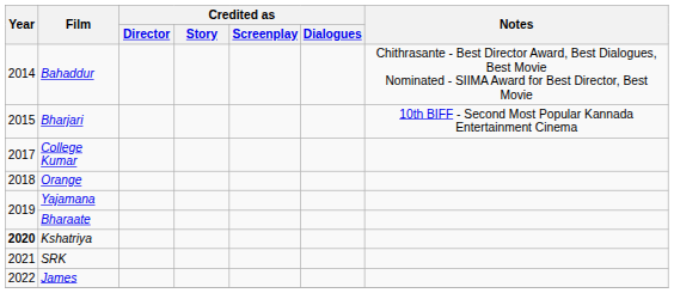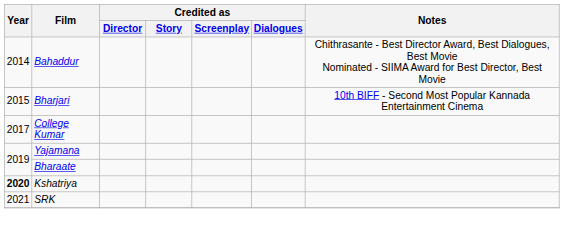 <table class="wikitable">
 <tr>
 <th rowspan="2">Year</th>
 <th rowspan="2">Film</th>
 <th colspan="4">Credited as</th>
 <th rowspan="2">Notes</th>
 </tr>
 <tr>
 <th width=65><a href='#'>Director</a></th>
 <th width=65><a href='#'>Story</a></th>
 <th width=65><a href='#'>Screenplay</a></th>
 <th width=65><a href='#'>Dialogues</a></th>
 </tr>
 <tr style="text-align:center;">
 <td>2014</td>
 <td style="text-align:left;"><em><a href='#'>Bahaddur</a></em></td>
 <td></td>
 <td></td>
 <td></td>
 <td></td>
 <td>Chithrasante - Best Director Award, Best Dialogues, Best Movie <br>Nominated - SIIMA Award for Best Director, Best Movie</td>
 </tr>
 <tr style="text-align:center;">
 <td>2015</td>
 <td style="text-align:left;"><em><a href='#'>Bharjari</a></em></td>
 <td></td>
 <td></td>
 <td></td>
 <td></td>
 <td><a href='#'>10th BIFF</a> - Second Most Popular Kannada Entertainment Cinema</td>
 </tr>
 <tr style="text-align:center;">
 <td>2017</td>
 <td style="text-align:left;"><em><a href='#'>College Kumar</a></em></td>
 <td></td>
 <td></td>
 <td></td>
 <td></td>
 <td></td>
 </tr>
 <tr style="text-align:center;">
-<td>2018</td>
-<td style="text-align:left;"><em><a href='#'>Orange</a></em></td>
-<td></td>
-<td></td>
-<td></td>
-<td></td>
-<td></td>
-</tr>
-<tr style="text-align:center;">
 <td rowspan="2">2019</td>
 <td style="text-align:left;"><em><a href='#'>Yajamana</a></em></td>
 <td></td>
 <td></td>
 <td></td>
 <td></td>
 <td></td>
 </tr>
 <tr style="text-align:center;">
 <td style="text-align:left;"><em><a href='#'>Bharaate</a></em></td>
 <td></td>
 <td></td>
 <td></td>
 <td></td>
 <td></td>
 </tr>
 <tr style="text-align:center;">
 <td><strong>2020</strong></td>
 <td style="text-align:left;"><em>Kshatriya</em></td>
 <td></td>
 <td></td>
 <td></td>
 <td></td>
 <td></td>
 </tr>
 <tr style="text-align:center;">
 <td>2021</td>
 <td style="text-align:left;"><em>SRK</em></td>
 <td></td>
 <td></td>
 <td></td>
 <td></td>
 <td></td>
 </tr>
-<tr style="text-align:center;">
-<td>2022</td>
-<td style="text-align:left;"><em><a href='#'>James</a></em></td>
-<td></td>
-<td></td>
-<td></td>
-<td></td>
-<td></td>
-</tr>
 <tr>
 </tr>
 </table>
